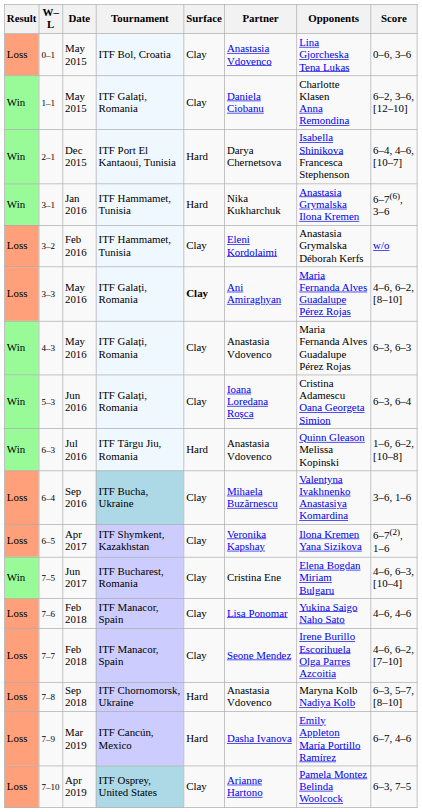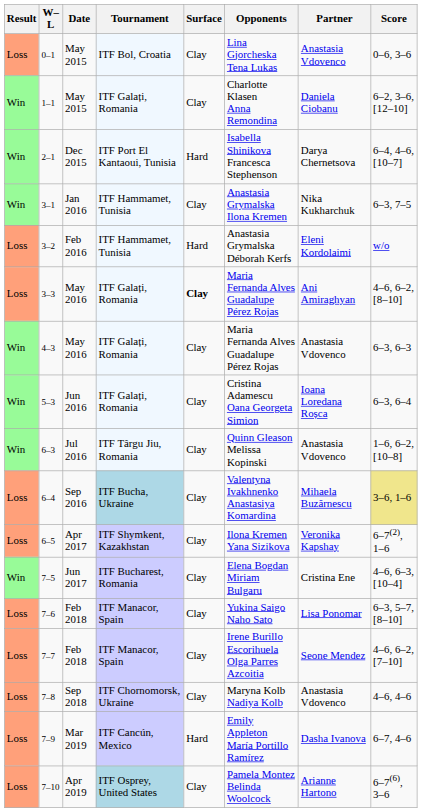 <table class="sortable wikitable">
 <tr>
 <th>Result</th>
 <th class="unsortable">W–L</th>
 <th>Date</th>
 <th>Tournament</th>
 <th>Surface</th>
+<th>Opponents</th>
 <th>Partner</th>
-<th>Opponents</th>
 <th class="unsortable">Score</th>
 </tr>
 <tr>
 <td style="background:#ffa07a;">Loss</td>
 <td><small>0–1</small></td>
 <td>May 2015</td>
 <td style="background:#f0f8ff;">ITF Bol, Croatia</td>
 <td>Clay</td>
+<td> <a href='#'>Lina Gjorcheska</a> <br>  <a href='#'>Tena Lukas</a></td>
 <td> <a href='#'>Anastasia Vdovenco</a></td>
-<td> <a href='#'>Lina Gjorcheska</a> <br>  <a href='#'>Tena Lukas</a></td>
 <td>0–6, 3–6</td>
 </tr>
 <tr>
 <td style="background:#98fb98;">Win</td>
 <td><small>1–1</small></td>
 <td>May 2015</td>
 <td style="background:#f0f8ff;">ITF Galați, Romania</td>
 <td>Clay</td>
+<td> Charlotte Klasen <br>  <a href='#'>Anna Remondina</a></td>
 <td> <a href='#'>Daniela Ciobanu</a></td>
-<td> Charlotte Klasen <br>  <a href='#'>Anna Remondina</a></td>
 <td>6–2, 3–6, [12–10]</td>
 </tr>
 <tr>
 <td style="background:#98fb98;">Win</td>
 <td><small>2–1</small></td>
 <td>Dec 2015</td>
 <td style="background:#f0f8ff;">ITF Port El Kantaoui, Tunisia</td>
 <td>Hard</td>
+<td> <a href='#'>Isabella Shinikova</a> <br>  Francesca Stephenson</td>
 <td> Darya Chernetsova</td>
-<td> <a href='#'>Isabella Shinikova</a> <br>  Francesca Stephenson</td>
 <td>6–4, 4–6, [10–7]</td>
 </tr>
 <tr>
 <td style="background:#98fb98;">Win</td>
 <td><small>3–1</small></td>
 <td>Jan 2016</td>
 <td style="background:#f0f8ff;">ITF Hammamet, Tunisia</td>
-<td>Hard</td>
+<td>Clay</td>
+<td> <a href='#'>Anastasia Grymalska</a> <br>  <a href='#'>Ilona Kremen</a></td>
 <td> Nika Kukharchuk</td>
-<td> <a href='#'>Anastasia Grymalska</a> <br>  <a href='#'>Ilona Kremen</a></td>
-<td>6–7<sup>(6)</sup>, 3–6</td>
+<td>6–3, 7–5</td>
 </tr>
 <tr>
 <td style="background:#ffa07a;">Loss</td>
 <td><small>3–2</small></td>
 <td>Feb 2016</td>
 <td style="background:#f0f8ff;">ITF Hammamet, Tunisia</td>
-<td>Clay</td>
+<td>Hard</td>
+<td> Anastasia Grymalska <br>  Déborah Kerfs</td>
 <td> <a href='#'>Eleni Kordolaimi</a></td>
-<td> Anastasia Grymalska <br>  Déborah Kerfs</td>
 <td><a href='#'>w/o</a></td>
 </tr>
 <tr>
 <td style="background:#ffa07a;">Loss</td>
 <td><small>3–3</small></td>
 <td>May 2016</td>
 <td style="background:#f0f8ff;">ITF Galați, Romania</td>
 <td><strong>Clay</strong></td>
+<td> <a href='#'>Maria Fernanda Alves</a> <br>  <a href='#'>Guadalupe Pérez Rojas</a></td>
 <td> <a href='#'>Ani Amiraghyan</a></td>
-<td> <a href='#'>Maria Fernanda Alves</a> <br>  <a href='#'>Guadalupe Pérez Rojas</a></td>
 <td>4–6, 6–2, [8–10]</td>
 </tr>
 <tr>
 <td style="background:#98fb98;">Win</td>
 <td><small>4–3</small></td>
 <td>May 2016</td>
 <td style="background:#f0f8ff;">ITF Galați, Romania</td>
 <td>Clay</td>
+<td> Maria Fernanda Alves <br>  Guadalupe Pérez Rojas</td>
 <td> Anastasia Vdovenco</td>
-<td> Maria Fernanda Alves <br>  Guadalupe Pérez Rojas</td>
 <td>6–3, 6–3</td>
 </tr>
 <tr>
 <td style="background:#98fb98;">Win</td>
 <td><small>5–3</small></td>
 <td>Jun 2016</td>
 <td style="background:#f0f8ff;">ITF Galați, Romania</td>
 <td>Clay</td>
+<td> Cristina Adamescu <br>  <a href='#'>Oana Georgeta Simion</a></td>
 <td> <a href='#'>Ioana Loredana Roșca</a></td>
-<td> Cristina Adamescu <br>  <a href='#'>Oana Georgeta Simion</a></td>
 <td>6–3, 6–4</td>
 </tr>
 <tr>
 <td style="background:#98fb98;">Win</td>
 <td><small>6–3</small></td>
 <td>Jul 2016</td>
 <td style="background:#f0f8ff;">ITF Târgu Jiu, Romania</td>
-<td>Hard</td>
+<td>Clay</td>
+<td> <a href='#'>Quinn Gleason</a> <br>  Melissa Kopinski</td>
 <td> Anastasia Vdovenco</td>
-<td> <a href='#'>Quinn Gleason</a> <br>  Melissa Kopinski</td>
 <td>1–6, 6–2, [10–8]</td>
 </tr>
 <tr>
 <td style="background:#ffa07a;">Loss</td>
 <td><small>6–4</small></td>
 <td>Sep 2016</td>
 <td style="background:lightblue;">ITF Bucha, Ukraine</td>
 <td>Clay</td>
+<td> <a href='#'>Valentyna Ivakhnenko</a> <br>  <a href='#'>Anastasiya Komardina</a></td>
 <td> <a href='#'>Mihaela Buzărnescu</a></td>
-<td> <a href='#'>Valentyna Ivakhnenko</a> <br>  <a href='#'>Anastasiya Komardina</a></td>
-<td>3–6, 1–6</td>
+<td style="background: khaki;">3–6, 1–6</td>
 </tr>
 <tr>
 <td style="background:#ffa07a;">Loss</td>
 <td><small>6–5</small></td>
 <td>Apr 2017</td>
 <td style="background:#ccccff;">ITF Shymkent, Kazakhstan</td>
 <td>Clay</td>
+<td> <a href='#'>Ilona Kremen</a> <br>  <a href='#'>Yana Sizikova</a></td>
 <td> <a href='#'>Veronika Kapshay</a></td>
-<td> <a href='#'>Ilona Kremen</a> <br>  <a href='#'>Yana Sizikova</a></td>
 <td>6–7<sup>(2)</sup>, 1–6</td>
 </tr>
 <tr>
 <td style="background:#98fb98;">Win</td>
 <td><small>7–5</small></td>
 <td>Jun 2017</td>
 <td style="background:#ccccff;">ITF Bucharest, Romania</td>
 <td>Clay</td>
+<td> <a href='#'>Elena Bogdan</a> <br>  <a href='#'>Miriam Bulgaru</a></td>
 <td> Cristina Ene</td>
-<td> <a href='#'>Elena Bogdan</a> <br>  <a href='#'>Miriam Bulgaru</a></td>
 <td>4–6, 6–3, [10–4]</td>
 </tr>
 <tr>
 <td style="background:#ffa07a;">Loss</td>
 <td><small>7–6</small></td>
 <td>Feb 2018</td>
 <td style="background:#ccccff;">ITF Manacor, Spain</td>
 <td>Clay</td>
+<td> <a href='#'>Yukina Saigo</a> <br>  <a href='#'>Naho Sato</a></td>
 <td> <a href='#'>Lisa Ponomar</a></td>
-<td> <a href='#'>Yukina Saigo</a> <br>  <a href='#'>Naho Sato</a></td>
-<td>4–6, 4–6</td>
+<td>6–3, 5–7, [8–10]</td>
 </tr>
 <tr>
 <td style="background:#ffa07a;">Loss</td>
 <td><small>7–7</small></td>
 <td>Feb 2018</td>
 <td style="background:#ccccff;">ITF Manacor, Spain</td>
 <td>Clay</td>
+<td> <a href='#'>Irene Burillo Escorihuela</a> <br>  <a href='#'>Olga Parres Azcoitia</a></td>
 <td> <a href='#'>Seone Mendez</a></td>
-<td> <a href='#'>Irene Burillo Escorihuela</a> <br>  <a href='#'>Olga Parres Azcoitia</a></td>
 <td>4–6, 6–2, [7–10]</td>
 </tr>
 <tr>
 <td style="background:#ffa07a;">Loss</td>
 <td><small>7–8</small></td>
 <td>Sep 2018</td>
 <td style="background:#ccccff;">ITF Chornomorsk, Ukraine</td>
-<td>Hard</td>
+<td>Clay</td>
+<td> Maryna Kolb <br>  <a href='#'>Nadiya Kolb</a></td>
 <td> Anastasia Vdovenco</td>
-<td> Maryna Kolb <br>  <a href='#'>Nadiya Kolb</a></td>
-<td>6–3, 5–7, [8–10]</td>
+<td>4–6, 4–6</td>
 </tr>
 <tr>
 <td style="background:#ffa07a;">Loss</td>
 <td><small>7–9</small></td>
 <td>Mar 2019</td>
 <td style="background:#ccccff;">ITF Cancún, Mexico</td>
 <td>Hard</td>
+<td> <a href='#'>Emily Appleton</a> <br>  <a href='#'>María Portillo Ramírez</a></td>
 <td> <a href='#'>Dasha Ivanova</a></td>
-<td> <a href='#'>Emily Appleton</a> <br>  <a href='#'>María Portillo Ramírez</a></td>
 <td>6–7, 4–6</td>
 </tr>
 <tr>
 <td bgcolor="ffa07a">Loss</td>
 <td><small>7–10</small></td>
 <td>Apr 2019</td>
 <td style="background:lightblue;">ITF Osprey, United States</td>
 <td>Clay</td>
+<td> <a href='#'>Pamela Montez</a> <br>  <a href='#'>Belinda Woolcock</a></td>
 <td> <a href='#'>Arianne Hartono</a></td>
-<td> <a href='#'>Pamela Montez</a> <br>  <a href='#'>Belinda Woolcock</a></td>
-<td>6–3, 7–5</td>
+<td>6–7<sup>(6)</sup>, 3–6</td>
 </tr>
 </table>
